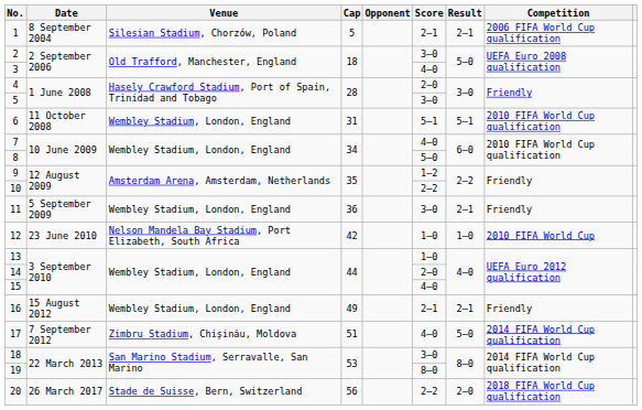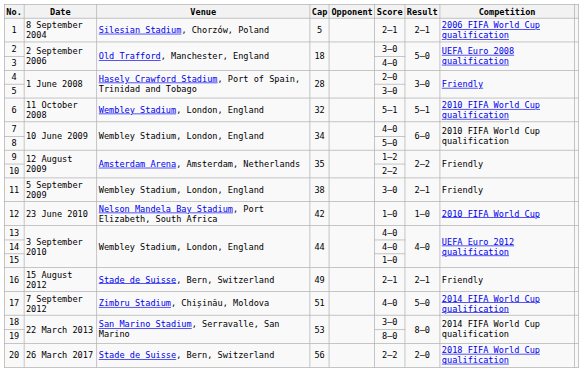 <table class="wikitable sortable">
 <tr>
 <th scope="col">No.</th>
 <th scope="col">Date</th>
 <th scope="col">Venue</th>
 <th scope="col">Cap</th>
 <th scope="col">Opponent</th>
 <th scope="col">Score</th>
 <th scope="col">Result</th>
 <th scope="col">Competition</th>
 <th scope="col" class="unsortable"></th>
 </tr>
 <tr>
 <td align="center">1</td>
 <td>8 September 2004</td>
 <td><a href='#'>Silesian Stadium</a>, Chorzów, Poland</td>
 <td align="center">5</td>
 <td></td>
 <td align="center">2–1</td>
 <td align="center">2–1</td>
 <td><a href='#'>2006 FIFA World Cup qualification</a></td>
 <td align="center"></td>
 </tr>
 <tr>
 <td align="center">2</td>
 <td rowspan="2">2 September 2006</td>
 <td rowspan="2"><a href='#'>Old Trafford</a>, Manchester, England</td>
 <td rowspan="2" align="center">18</td>
 <td rowspan="2"></td>
 <td align="center">3–0</td>
 <td rowspan="2" align="center">5–0</td>
 <td rowspan="2"><a href='#'>UEFA Euro 2008 qualification</a></td>
 <td rowspan="2" align="center"></td>
 </tr>
 <tr>
 <td align="center">3</td>
 <td align="center">4–0</td>
 </tr>
 <tr>
 <td align="center">4</td>
 <td rowspan="2">1 June 2008</td>
 <td rowspan="2"><a href='#'>Hasely Crawford Stadium</a>, Port of Spain, Trinidad and Tobago</td>
 <td rowspan="2" align="center">28</td>
 <td rowspan="2"></td>
 <td align="center">2–0</td>
 <td rowspan="2" align="center">3–0</td>
 <td rowspan="2"><a href='#'>Friendly</a></td>
 <td rowspan="2" align="center"></td>
 </tr>
 <tr>
 <td align="center">5</td>
 <td align="center">3–0</td>
 </tr>
 <tr>
 <td align="center">6</td>
 <td>11 October 2008</td>
 <td><a href='#'>Wembley Stadium</a>, London, England</td>
-<td align="center">31</td>
+<td align="center">32</td>
 <td></td>
 <td align="center">5–1</td>
 <td align="center">5–1</td>
 <td><a href='#'>2010 FIFA World Cup qualification</a></td>
 <td align="center"></td>
 </tr>
 <tr>
 <td align="center">7</td>
 <td rowspan="2">10 June 2009</td>
 <td rowspan="2">Wembley Stadium, London, England</td>
 <td rowspan="2" align="center">34</td>
 <td rowspan="2"></td>
 <td align="center">4–0</td>
 <td rowspan="2" align="center">6–0</td>
 <td rowspan="2">2010 FIFA World Cup qualification</td>
 <td rowspan="2" align="center"></td>
 </tr>
 <tr>
 <td align="center">8</td>
 <td align="center">5–0</td>
 </tr>
 <tr>
 <td align="center">9</td>
 <td rowspan="2">12 August 2009</td>
 <td rowspan="2"><a href='#'>Amsterdam Arena</a>, Amsterdam, Netherlands</td>
 <td rowspan="2" align="center">35</td>
 <td rowspan="2"></td>
 <td align="center">1–2</td>
 <td rowspan="2" align="center">2–2</td>
 <td rowspan="2">Friendly</td>
 <td rowspan="2" align="center"></td>
 </tr>
 <tr>
 <td align="center">10</td>
 <td align="center">2–2</td>
 </tr>
 <tr>
 <td align="center">11</td>
 <td>5 September 2009</td>
 <td>Wembley Stadium, London, England</td>
-<td align="center">36</td>
+<td align="center">38</td>
 <td></td>
 <td align="center">3–0</td>
 <td align="center">2–1</td>
 <td>Friendly</td>
 <td align="center"></td>
 </tr>
 <tr>
 <td align="center">12</td>
 <td>23 June 2010</td>
 <td><a href='#'>Nelson Mandela Bay Stadium</a>, Port Elizabeth, South Africa</td>
 <td align="center">42</td>
 <td></td>
 <td align="center">1–0</td>
 <td align="center">1–0</td>
 <td><a href='#'>2010 FIFA World Cup</a></td>
 <td align="center"></td>
 </tr>
 <tr>
 <td align="center">13</td>
 <td rowspan="3">3 September 2010</td>
 <td rowspan="3">Wembley Stadium, London, England</td>
 <td rowspan="3" align="center">44</td>
 <td rowspan="3"></td>
-<td align="center">1–0</td>
+<td align="center">4–0</td>
 <td rowspan="3" align="center">4–0</td>
 <td rowspan="3"><a href='#'>UEFA Euro 2012 qualification</a></td>
 <td rowspan="3" align="center"></td>
 </tr>
 <tr>
 <td align="center">14</td>
-<td align="center">2–0</td>
+<td align="center">4–0</td>
 </tr>
 <tr>
 <td align="center">15</td>
-<td align="center">4–0</td>
+<td align="center">1–0</td>
 </tr>
 <tr>
 <td align="center">16</td>
 <td>15 August 2012</td>
-<td>Wembley Stadium, London, England</td>
+<td><a href='#'>Stade de Suisse</a>, Bern, Switzerland</td>
 <td align="center">49</td>
 <td></td>
 <td align="center">2–1</td>
 <td align="center">2–1</td>
 <td>Friendly</td>
 <td align="center"></td>
 </tr>
 <tr>
 <td align="center">17</td>
 <td>7 September 2012</td>
 <td><a href='#'>Zimbru Stadium</a>, Chișinău, Moldova</td>
 <td align="center">51</td>
 <td></td>
 <td align="center">4–0</td>
 <td align="center">5–0</td>
 <td><a href='#'>2014 FIFA World Cup qualification</a></td>
 <td align="center"></td>
 </tr>
 <tr>
 <td align="center">18</td>
 <td rowspan="2">22 March 2013</td>
 <td rowspan="2"><a href='#'>San Marino Stadium</a>, Serravalle, San Marino</td>
 <td rowspan="2" align="center">53</td>
 <td rowspan="2"></td>
 <td align="center">3–0</td>
 <td rowspan="2" align="center">8–0</td>
 <td rowspan="2">2014 FIFA World Cup qualification</td>
 <td rowspan="2" align="center"></td>
 </tr>
 <tr>
 <td align="center">19</td>
 <td align="center">8–0</td>
 </tr>
 <tr>
 <td align="center">20</td>
 <td>26 March 2017</td>
 <td><a href='#'>Stade de Suisse</a>, Bern, Switzerland</td>
 <td align="center">56</td>
 <td></td>
 <td align="center">2–2</td>
 <td align="center">2–0</td>
 <td><a href='#'>2018 FIFA World Cup qualification</a></td>
 <td align="center"></td>
 </tr>
 </table>
